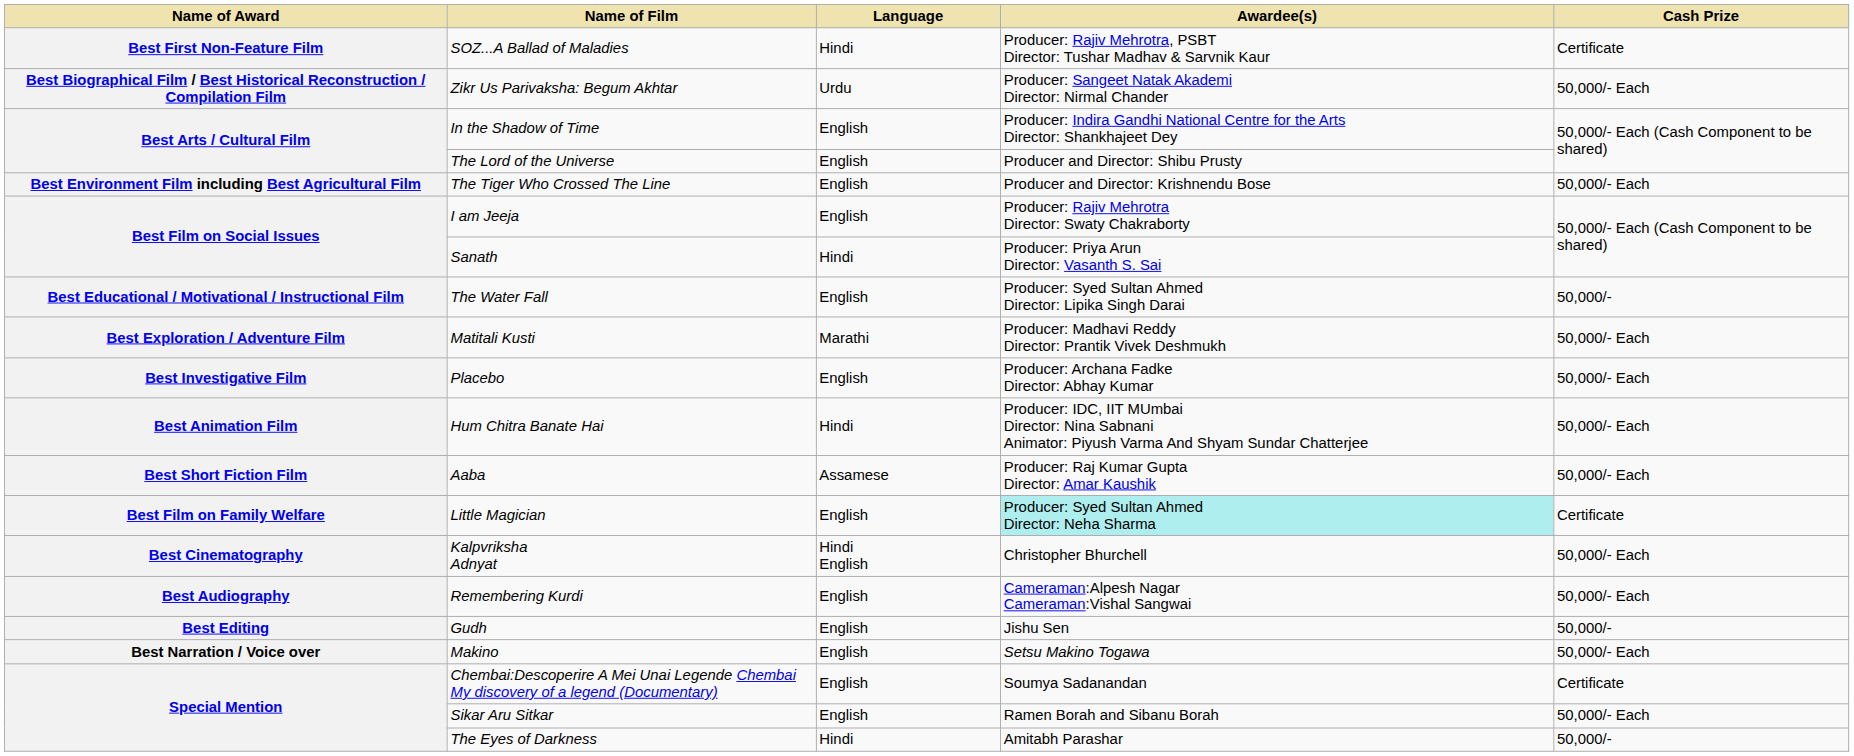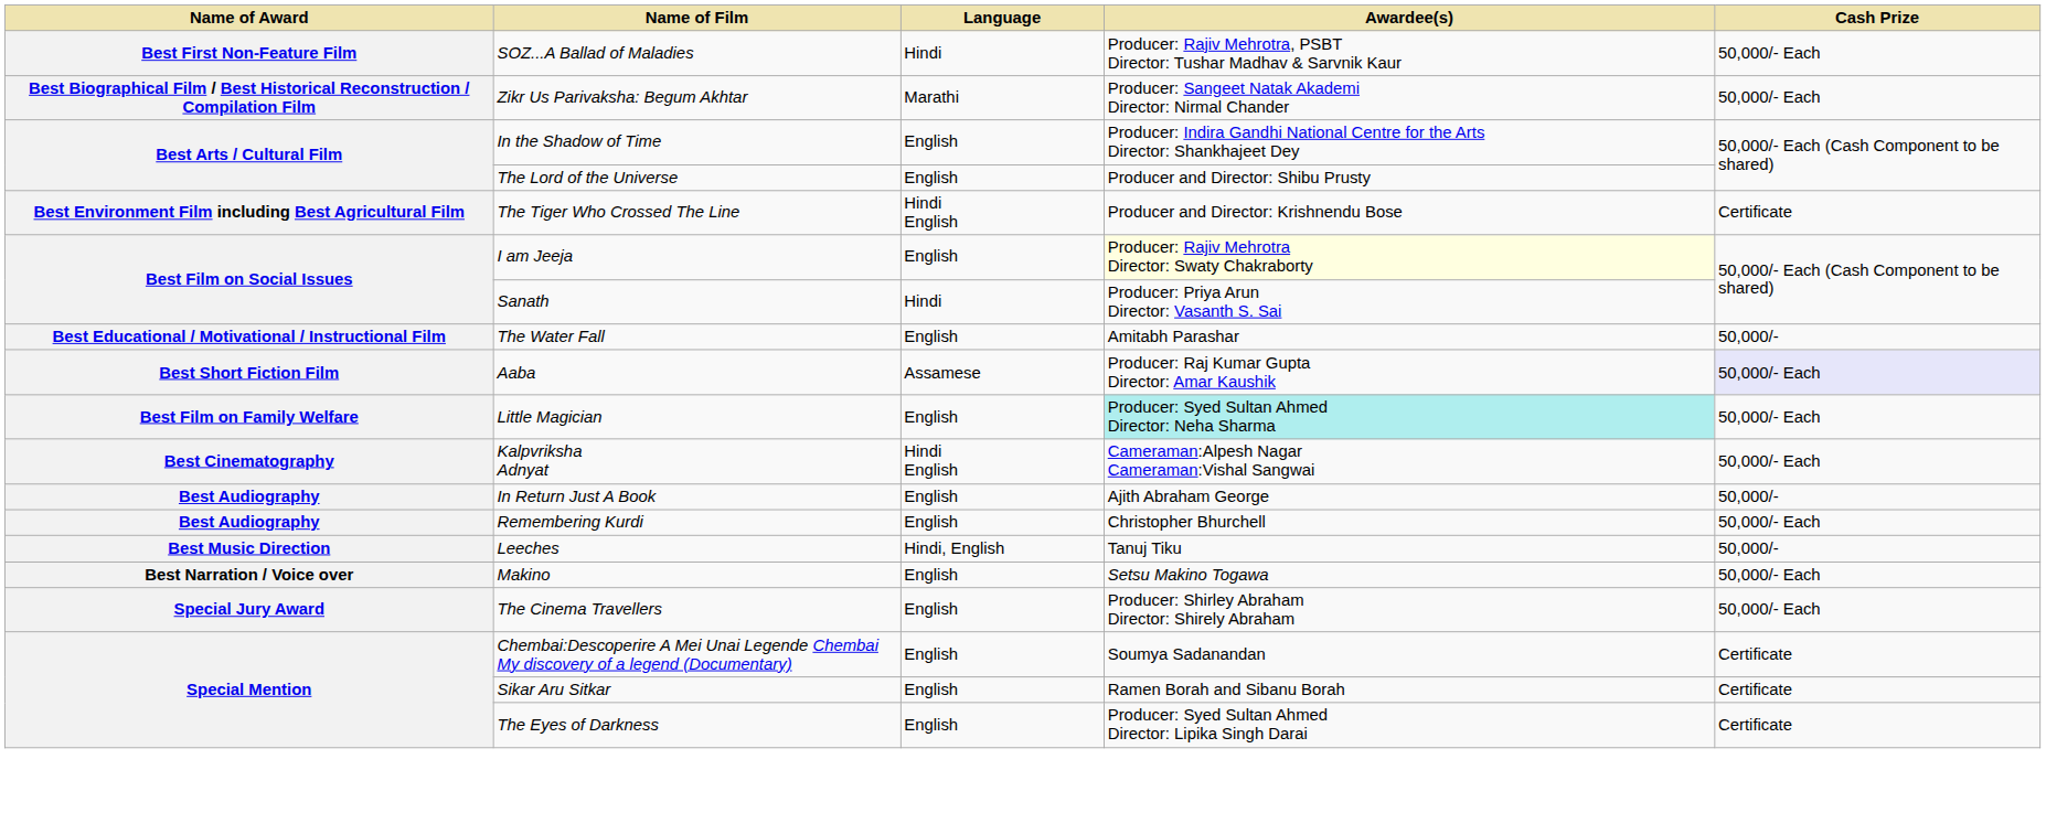 <table class="wikitable plainrowheaders" style="width:100%;">
 <tr>
 <th style="background-color:#EFE4B0;width:24%;">Name of Award</th>
 <th style="background-color:#EFE4B0;width:20%;">Name of Film</th>
 <th style="background-color:#EFE4B0;width:10%;">Language</th>
 <th style="background-color:#EFE4B0;width:30%;">Awardee(s)</th>
 <th style="background-color:#EFE4B0;width:16%;">Cash Prize</th>
 </tr>
 <tr>
 <th scope="row"><a href='#'>Best First Non-Feature Film</a></th>
 <td><em>SOZ...A Ballad of Maladies</em></td>
 <td>Hindi</td>
 <td>Producer: <a href='#'>Rajiv Mehrotra</a>, PSBT <br>Director: Tushar Madhav & Sarvnik Kaur</td>
-<td>Certificate</td>
+<td> 50,000/- Each</td>
 </tr>
 <tr>
 <th scope="row"><a href='#'>Best Biographical Film</a> / <a href='#'>Best Historical Reconstruction / Compilation Film</a></th>
 <td><em>Zikr Us Parivaksha: Begum Akhtar</em></td>
-<td>Urdu</td>
+<td>Marathi</td>
 <td>Producer: <a href='#'>Sangeet Natak Akademi</a><br>Director: Nirmal Chander</td>
 <td> 50,000/- Each</td>
 </tr>
 <tr>
 <th scope="row" rowspan="2"><a href='#'>Best Arts / Cultural Film</a></th>
 <td><em>In the Shadow of Time</em></td>
 <td>English</td>
 <td>Producer: <a href='#'>Indira Gandhi National Centre for the Arts</a><br>Director: Shankhajeet Dey</td>
 <td rowspan="2"> 50,000/- Each (Cash Component to be shared)</td>
 </tr>
 <tr>
 <td><em>The Lord of the Universe</em></td>
 <td>English</td>
 <td>Producer and Director: Shibu Prusty</td>
 </tr>
 <tr>
 <th scope="row"><a href='#'>Best Environment Film</a> including <a href='#'>Best Agricultural Film</a></th>
 <td><em>The Tiger Who Crossed The Line</em></td>
-<td>English</td>
+<td>Hindi<br>English</td>
 <td>Producer and Director: Krishnendu Bose</td>
-<td> 50,000/- Each</td>
+<td>Certificate</td>
 </tr>
 <tr>
 <th scope="row" rowspan="2"><a href='#'>Best Film on Social Issues</a></th>
 <td><em>I am Jeeja</em></td>
 <td>English</td>
-<td>Producer: <a href='#'>Rajiv Mehrotra</a><br>Director: Swaty Chakraborty</td>
+<td style="background: lightyellow;">Producer: <a href='#'>Rajiv Mehrotra</a><br>Director: Swaty Chakraborty</td>
 <td rowspan="2"> 50,000/- Each (Cash Component to be shared)</td>
 </tr>
 <tr>
 <td><em>Sanath</em></td>
 <td>Hindi</td>
 <td>Producer: Priya Arun<br>Director: <a href='#'>Vasanth S. Sai</a></td>
 </tr>
 <tr>
 <th scope="row"><a href='#'>Best Educational / Motivational / Instructional Film</a></th>
 <td><em>The Water Fall</em></td>
 <td>English</td>
-<td>Producer: Syed Sultan Ahmed<br>Director: Lipika Singh Darai</td>
+<td>Amitabh Parashar</td>
 <td> 50,000/-</td>
-</tr>
-<tr>
-<th scope="row"><a href='#'>Best Exploration / Adventure Film</a></th>
-<td><em>Matitali Kusti</em></td>
-<td>Marathi</td>
-<td>Producer: Madhavi Reddy<br>Director: Prantik Vivek Deshmukh</td>
-<td> 50,000/- Each</td>
-</tr>
-<tr>
-<th scope="row"><a href='#'>Best Investigative Film</a></th>
-<td><em>Placebo</em></td>
-<td>English</td>
-<td>Producer: Archana Fadke <br>Director: Abhay Kumar</td>
-<td> 50,000/- Each</td>
-</tr>
-<tr>
-<th scope="row"><a href='#'>Best Animation Film</a></th>
-<td><em>Hum Chitra Banate Hai</em></td>
-<td>Hindi</td>
-<td>Producer: IDC, IIT MUmbai <br>Director: Nina Sabnani<br>Animator: Piyush Varma And Shyam Sundar Chatterjee</td>
-<td> 50,000/- Each</td>
 </tr>
 <tr>
 <th scope="row"><a href='#'>Best Short Fiction Film</a></th>
 <td><em>Aaba</em></td>
 <td>Assamese</td>
 <td>Producer: Raj Kumar Gupta <br>Director: <a href='#'>Amar Kaushik</a></td>
-<td> 50,000/- Each</td>
+<td style="background: lavender;"> 50,000/- Each</td>
 </tr>
 <tr>
 <th scope="row"><a href='#'>Best Film on Family Welfare</a></th>
 <td><em>Little Magician</em></td>
 <td>English</td>
 <td style="background: paleturquoise;">Producer: Syed Sultan Ahmed <br>Director: Neha Sharma</td>
-<td>Certificate</td>
+<td> 50,000/- Each</td>
 </tr>
 <tr>
 <th scope="row"><a href='#'>Best Cinematography</a></th>
 <td><em>Kalpvriksha</em> <br> <em>Adnyat</em></td>
 <td>Hindi<br>English</td>
-<td>Christopher Bhurchell</td>
+<td><a href='#'>Cameraman</a>:Alpesh Nagar <br><a href='#'>Cameraman</a>:Vishal Sangwai <br></td>
 <td> 50,000/- Each</td>
+</tr>
+<tr>
+<th scope="row"><a href='#'>Best Audiography</a></th>
+<td><em>In Return Just A Book</em></td>
+<td>English</td>
+<td>Ajith Abraham George</td>
+<td> 50,000/-</td>
 </tr>
 <tr>
 <th scope="row"><a href='#'>Best Audiography</a><br></th>
 <td><em>Remembering Kurdi</em></td>
 <td>English</td>
-<td><a href='#'>Cameraman</a>:Alpesh Nagar <br><a href='#'>Cameraman</a>:Vishal Sangwai <br></td>
+<td>Christopher Bhurchell</td>
 <td> 50,000/- Each</td>
 </tr>
 <tr>
-<th scope="row"><a href='#'>Best Editing</a></th>
-<td><em>Gudh</em></td>
-<td>English</td>
-<td>Jishu Sen</td>
+<th scope="row"><a href='#'>Best Music Direction</a></th>
+<td><em>Leeches</em></td>
+<td>Hindi, English</td>
+<td>Tanuj Tiku</td>
 <td> 50,000/-</td>
 </tr>
 <tr>
 <th scope="row">Best Narration / Voice over</th>
 <td><em>Makino</em></td>
 <td>English</td>
 <td><em>Setsu Makino Togawa</em></td>
+<td> 50,000/- Each</td>
+</tr>
+<tr>
+<th scope="row"><a href='#'>Special Jury Award</a></th>
+<td><em>The Cinema Travellers</em></td>
+<td>English</td>
+<td>Producer: Shirley Abraham <br> Director: Shirely Abraham</td>
 <td> 50,000/- Each</td>
 </tr>
 <tr>
 <th scope="row" rowspan="3"><a href='#'>Special Mention</a></th>
 <td><em>Chembai:Descoperire A Mei Unai Legende</em> <em><a href='#'>Chembai My discovery of a legend (Documentary)</a></em></td>
 <td>English</td>
 <td>Soumya Sadanandan</td>
 <td>Certificate</td>
 </tr>
 <tr>
 <td><em>Sikar Aru Sitkar</em></td>
 <td>English</td>
 <td>Ramen Borah and Sibanu Borah</td>
-<td> 50,000/- Each</td>
+<td>Certificate</td>
 </tr>
 <tr>
 <td><em>The Eyes of Darkness</em></td>
-<td>Hindi</td>
-<td>Amitabh Parashar</td>
-<td> 50,000/-</td>
+<td>English</td>
+<td>Producer: Syed Sultan Ahmed<br>Director: Lipika Singh Darai</td>
+<td>Certificate</td>
 </tr>
 </table>
